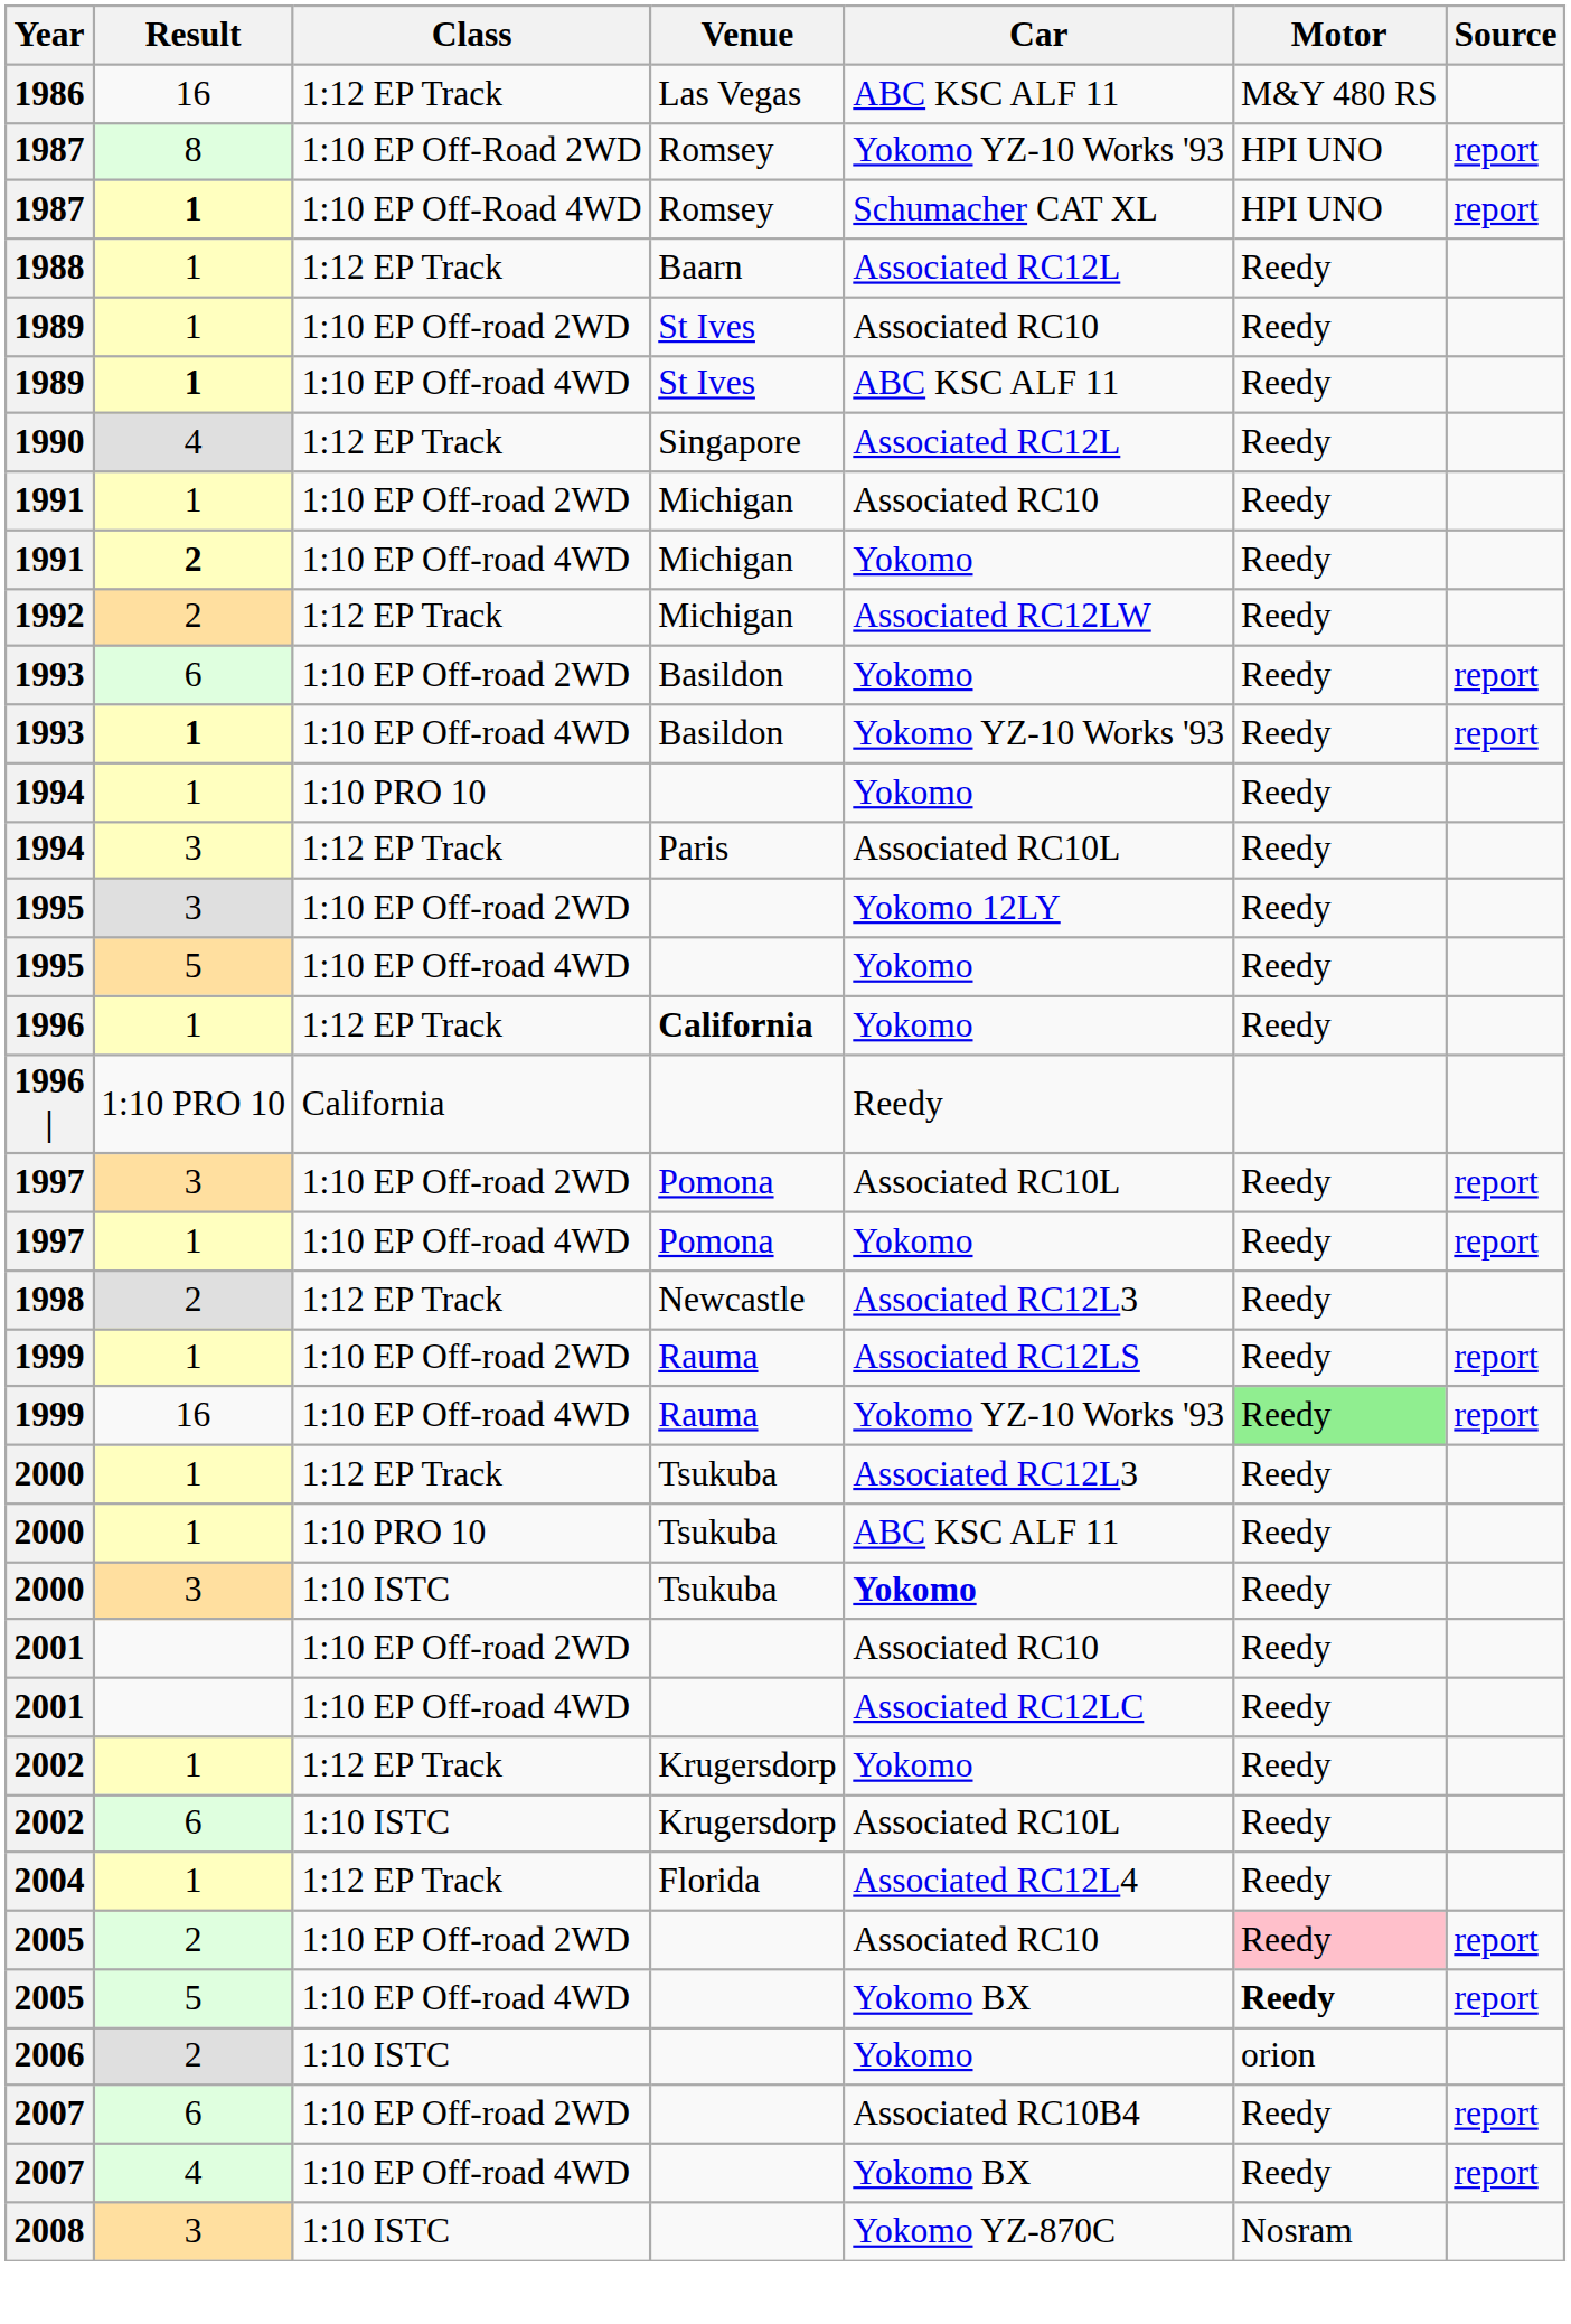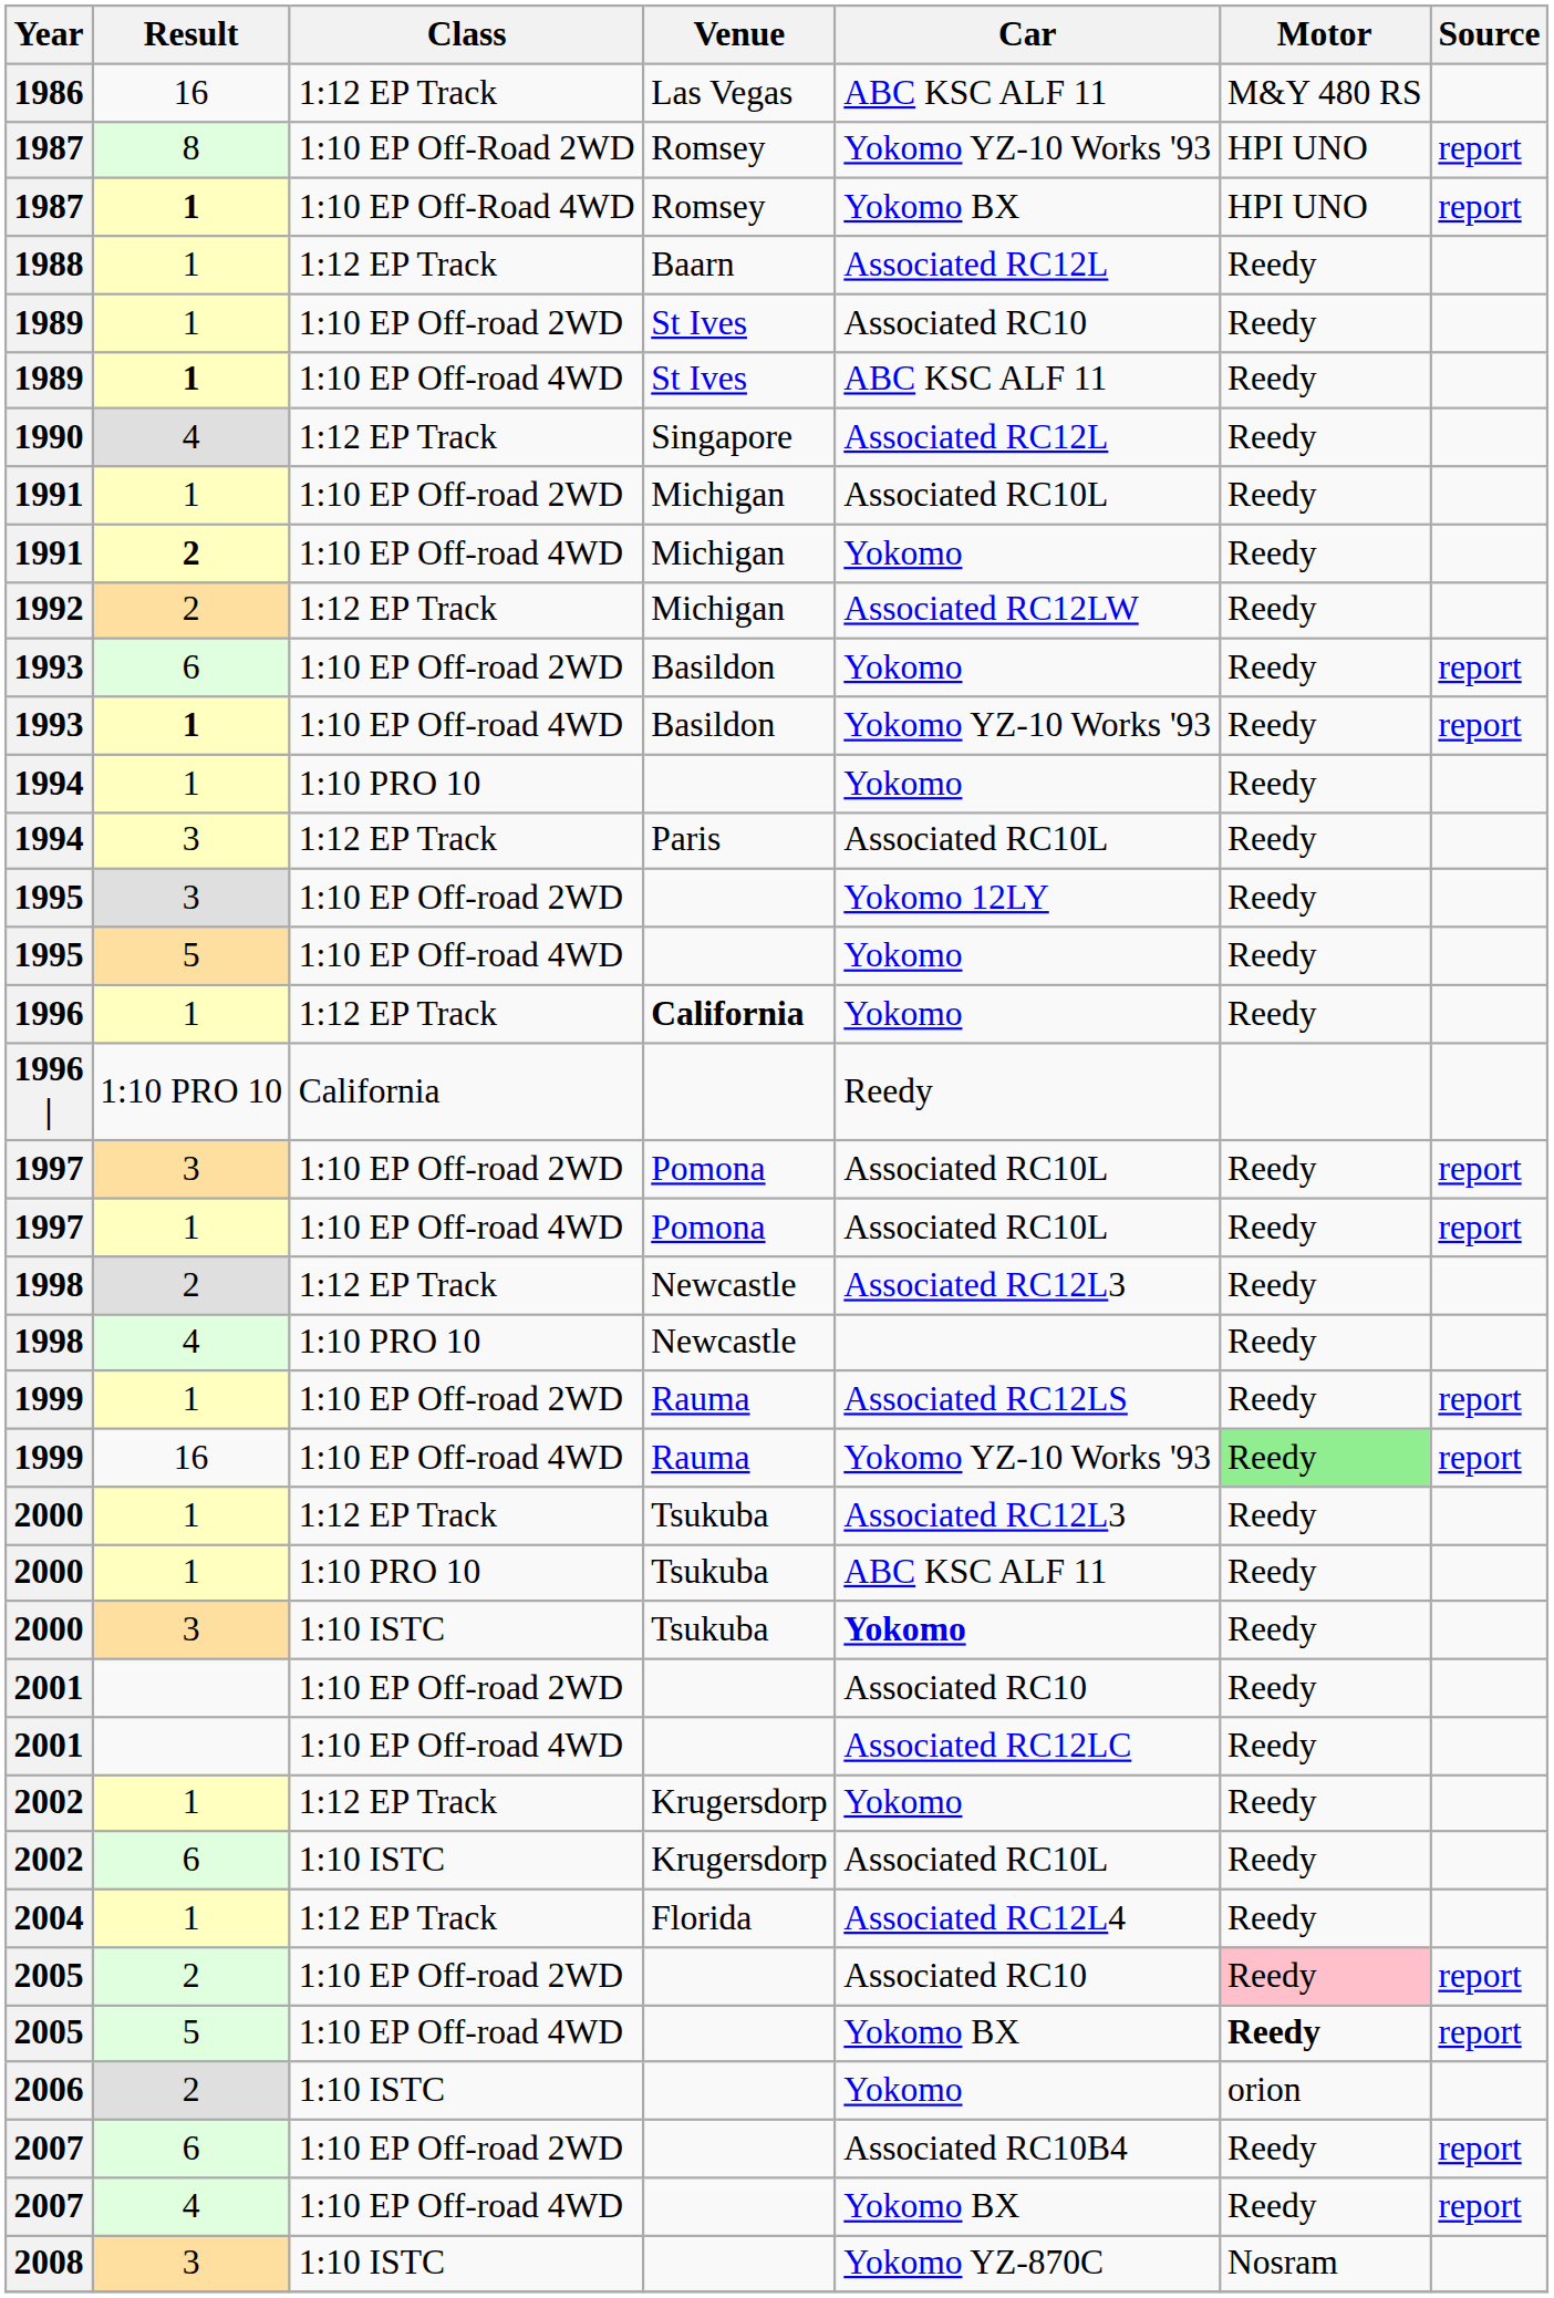 <table class="wikitable" style="font-size: 90%">
 <tr>
 <th>Year</th>
 <th>Result</th>
 <th>Class</th>
 <th>Venue</th>
 <th>Car</th>
 <th>Motor</th>
 <th>Source</th>
 </tr>
 <tr>
 <th>1986</th>
 <td align=center >16</td>
 <td>1:12 EP Track</td>
 <td>Las Vegas</td>
 <td><a href='#'>ABC</a> KSC ALF 11</td>
 <td>M&Y 480 RS</td>
 <td></td>
 </tr>
 <tr>
 <th>1987</th>
 <td align=center style="background:#DFFFDF;">8</td>
 <td>1:10 EP Off-Road 2WD</td>
 <td>Romsey</td>
 <td><a href='#'>Yokomo</a> YZ-10 Works '93</td>
 <td>HPI UNO</td>
 <td><a href='#'>report</a></td>
 </tr>
 <tr>
 <th>1987</th>
 <td align=center style="background:#FFFFBF;"><strong>1</strong></td>
 <td>1:10 EP Off-Road 4WD</td>
 <td>Romsey</td>
-<td><a href='#'>Schumacher</a> CAT XL</td>
+<td><a href='#'>Yokomo</a> BX</td>
 <td>HPI UNO</td>
 <td><a href='#'>report</a></td>
 </tr>
 <tr>
 <th>1988</th>
 <td align=center style="background:#FFFFBF;">1</td>
 <td>1:12 EP Track</td>
 <td>Baarn</td>
 <td><a href='#'>Associated RC12L</a></td>
 <td>Reedy</td>
 <td></td>
 </tr>
 <tr>
 <th>1989</th>
 <td align=center style="background:#FFFFBF;">1</td>
 <td>1:10 EP Off-road 2WD</td>
 <td><a href='#'>St Ives</a></td>
 <td>Associated RC10</td>
 <td>Reedy</td>
 <td></td>
 </tr>
 <tr>
 <th>1989</th>
 <td align=center style="background:#FFFFBF;"><strong>1</strong></td>
 <td>1:10 EP Off-road 4WD</td>
 <td><a href='#'>St Ives</a></td>
 <td><a href='#'>ABC</a> KSC ALF 11</td>
 <td>Reedy</td>
 <td></td>
 </tr>
 <tr>
 <th>1990</th>
 <td align=center style="background:#DFDFDF;">4</td>
 <td>1:12 EP Track</td>
 <td>Singapore</td>
 <td><a href='#'>Associated RC12L</a></td>
 <td>Reedy</td>
 <td></td>
 </tr>
 <tr>
 <th>1991</th>
 <td align=center style="background:#FFFFBF;">1</td>
 <td>1:10 EP Off-road 2WD</td>
 <td>Michigan</td>
-<td>Associated RC10</td>
+<td>Associated RC10L</td>
 <td>Reedy</td>
 <td></td>
 </tr>
 <tr>
 <th>1991</th>
 <td align=center style="background:#FFFFBF;"><strong>2</strong></td>
 <td>1:10 EP Off-road 4WD</td>
 <td>Michigan</td>
 <td><a href='#'>Yokomo</a></td>
 <td>Reedy</td>
 <td></td>
 </tr>
 <tr>
 <th>1992</th>
 <td align=center style="background:#FFDF9F;">2</td>
 <td>1:12 EP Track</td>
 <td>Michigan</td>
 <td><a href='#'>Associated RC12LW</a></td>
 <td>Reedy</td>
 <td></td>
 </tr>
 <tr>
 <th>1993</th>
 <td align=center style="background:#DFFFDF;">6</td>
 <td>1:10 EP Off-road 2WD</td>
 <td>Basildon</td>
 <td><a href='#'>Yokomo</a></td>
 <td>Reedy</td>
 <td><a href='#'>report</a></td>
 </tr>
 <tr>
 <th>1993</th>
 <td align=center style="background:#FFFFBF;"><strong>1</strong></td>
 <td>1:10 EP Off-road 4WD</td>
 <td>Basildon</td>
 <td><a href='#'>Yokomo</a> YZ-10 Works '93</td>
 <td>Reedy</td>
 <td><a href='#'>report</a></td>
 </tr>
 <tr>
 <th>1994</th>
 <td align=center style="background:#FFFFBF;">1</td>
 <td>1:10 PRO 10</td>
 <td></td>
 <td><a href='#'>Yokomo</a></td>
 <td>Reedy</td>
 <td></td>
 </tr>
 <tr>
 <th>1994</th>
 <td align=center style="background:#FFFFBF;">3</td>
 <td>1:12 EP Track</td>
 <td>Paris</td>
 <td>Associated RC10L</td>
 <td>Reedy</td>
 <td></td>
 </tr>
 <tr>
 <th>1995</th>
 <td align=center style="background:#DFDFDF;">3</td>
 <td>1:10 EP Off-road 2WD</td>
 <td></td>
 <td><a href='#'>Yokomo 12LY</a></td>
 <td>Reedy</td>
 <td></td>
 </tr>
 <tr>
 <th>1995</th>
 <td align=center style="background:#FFDF9F;">5</td>
 <td>1:10 EP Off-road 4WD</td>
 <td></td>
 <td><a href='#'>Yokomo</a></td>
 <td>Reedy</td>
 <td></td>
 </tr>
 <tr>
 <th>1996</th>
 <td align=center style="background:#FFFFBF;">1</td>
 <td>1:12 EP Track</td>
 <td><strong>California</strong></td>
 <td><a href='#'>Yokomo</a></td>
 <td>Reedy</td>
 <td></td>
 </tr>
 <tr>
 <th>1996<br>|</th>
 <td>1:10 PRO 10</td>
 <td>California</td>
 <td></td>
 <td>Reedy</td>
 <td></td>
 </tr>
 <tr>
 <th>1997</th>
 <td align=center style="background:#FFDF9F;">3</td>
 <td>1:10 EP Off-road 2WD</td>
 <td><a href='#'>Pomona</a></td>
 <td>Associated RC10L</td>
 <td>Reedy</td>
 <td><a href='#'>report</a></td>
 </tr>
 <tr>
 <th>1997</th>
 <td align=center style="background:#FFFFBF;">1</td>
 <td>1:10 EP Off-road 4WD</td>
 <td><a href='#'>Pomona</a></td>
-<td><a href='#'>Yokomo</a></td>
+<td>Associated RC10L</td>
 <td>Reedy</td>
 <td><a href='#'>report</a></td>
 </tr>
 <tr>
 <th>1998</th>
 <td align=center style="background:#DFDFDF;">2</td>
 <td>1:12 EP Track</td>
 <td>Newcastle</td>
 <td><a href='#'>Associated RC12L</a>3</td>
+<td>Reedy</td>
+<td></td>
+</tr>
+<tr>
+<th>1998</th>
+<td align=center style="background:#DFFFDF;">4</td>
+<td>1:10 PRO 10</td>
+<td>Newcastle</td>
+<td></td>
 <td>Reedy</td>
 <td></td>
 </tr>
 <tr>
 <th>1999</th>
 <td align=center style="background:#FFFFBF;">1</td>
 <td>1:10 EP Off-road 2WD</td>
 <td><a href='#'>Rauma</a></td>
 <td><a href='#'>Associated RC12LS</a></td>
 <td>Reedy</td>
 <td><a href='#'>report</a></td>
 </tr>
 <tr>
 <th>1999</th>
 <td align=center >16</td>
 <td>1:10 EP Off-road 4WD</td>
 <td><a href='#'>Rauma</a></td>
 <td><a href='#'>Yokomo</a> YZ-10 Works '93</td>
 <td style="background: lightgreen;">Reedy</td>
 <td><a href='#'>report</a></td>
 </tr>
 <tr>
 <th>2000</th>
 <td align=center style="background:#FFFFBF;">1</td>
 <td>1:12 EP Track</td>
 <td>Tsukuba</td>
 <td><a href='#'>Associated RC12L</a>3</td>
 <td>Reedy</td>
 <td></td>
 </tr>
 <tr>
 <th>2000</th>
 <td align=center style="background:#FFFFBF;">1</td>
 <td>1:10 PRO 10</td>
 <td>Tsukuba</td>
 <td><a href='#'>ABC</a> KSC ALF 11</td>
 <td>Reedy</td>
 <td></td>
 </tr>
 <tr>
 <th>2000</th>
 <td align=center style="background:#FFDF9F;">3</td>
 <td>1:10 ISTC</td>
 <td>Tsukuba</td>
 <td><strong><a href='#'>Yokomo</a></strong></td>
 <td>Reedy</td>
 <td></td>
 </tr>
 <tr>
 <th>2001</th>
 <td></td>
 <td>1:10 EP Off-road 2WD</td>
 <td></td>
 <td>Associated RC10</td>
 <td>Reedy</td>
 <td></td>
 </tr>
 <tr>
 <th>2001</th>
 <td></td>
 <td>1:10 EP Off-road 4WD</td>
 <td></td>
 <td><a href='#'>Associated RC12LC</a></td>
 <td>Reedy</td>
 <td></td>
 </tr>
 <tr>
 <th>2002</th>
 <td align=center style="background:#FFFFBF;">1</td>
 <td>1:12 EP Track</td>
 <td>Krugersdorp</td>
 <td><a href='#'>Yokomo</a></td>
 <td>Reedy</td>
 <td></td>
 </tr>
 <tr>
 <th>2002</th>
 <td align=center style="background:#DFFFDF;">6</td>
 <td>1:10 ISTC</td>
 <td>Krugersdorp</td>
 <td>Associated RC10L</td>
 <td>Reedy</td>
 <td></td>
 </tr>
 <tr>
 <th>2004</th>
 <td align=center style="background:#FFFFBF;">1</td>
 <td>1:12 EP Track</td>
 <td>Florida</td>
 <td><a href='#'>Associated RC12L</a>4</td>
 <td>Reedy</td>
 <td></td>
 </tr>
 <tr>
 <th>2005</th>
 <td align=center style="background:#DFFFDF;">2</td>
 <td>1:10 EP Off-road 2WD</td>
 <td></td>
 <td>Associated RC10</td>
 <td style="background: pink;">Reedy</td>
 <td><a href='#'>report</a></td>
 </tr>
 <tr>
 <th>2005</th>
 <td align=center style="background:#DFFFDF;">5</td>
 <td>1:10 EP Off-road 4WD</td>
 <td></td>
 <td><a href='#'>Yokomo</a> BX</td>
 <td><strong>Reedy</strong></td>
 <td><a href='#'>report</a></td>
 </tr>
 <tr>
 <th>2006</th>
 <td align=center style="background:#DFDFDF;">2</td>
 <td>1:10 ISTC</td>
 <td></td>
 <td><a href='#'>Yokomo</a></td>
 <td>orion</td>
 <td></td>
 </tr>
 <tr>
 <th>2007</th>
 <td align=center style="background:#DFFFDF;">6</td>
 <td>1:10 EP Off-road 2WD</td>
 <td></td>
 <td>Associated RC10B4</td>
 <td>Reedy</td>
 <td><a href='#'>report</a></td>
 </tr>
 <tr>
 <th>2007</th>
 <td align=center style="background:#DFFFDF;">4</td>
 <td>1:10 EP Off-road 4WD</td>
 <td></td>
 <td><a href='#'>Yokomo</a> BX</td>
 <td>Reedy</td>
 <td><a href='#'>report</a></td>
 </tr>
 <tr>
 <th>2008</th>
 <td align=center style="background:#FFDF9F;">3</td>
 <td>1:10 ISTC</td>
 <td></td>
 <td><a href='#'>Yokomo</a> YZ-870C</td>
 <td>Nosram</td>
 <td></td>
 </tr>
 <tr>
 </tr>
 </table>
